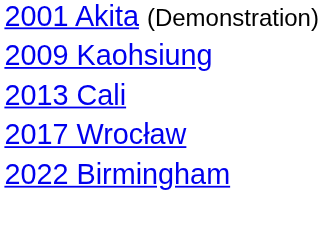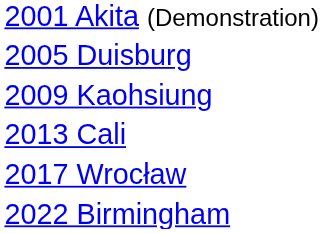 <table>
 <tr>
 <td><a href='#'>2001 Akita</a> <small>(Demonstration)</small></td>
+<td></td>
+<td></td>
+<td></td>
+</tr>
+<tr>
+<td><a href='#'>2005 Duisburg</a></td>
 <td></td>
 <td></td>
 <td></td>
 </tr>
 <tr>
 <td><a href='#'>2009 Kaohsiung</a></td>
 <td></td>
 <td></td>
 <td></td>
 </tr>
 <tr>
 <td><a href='#'>2013 Cali</a></td>
 <td></td>
 <td></td>
 <td></td>
 </tr>
 <tr>
 <td><a href='#'>2017 Wrocław</a></td>
 <td></td>
 <td></td>
 <td></td>
 </tr>
 <tr>
 <td><a href='#'>2022 Birmingham</a></td>
 <td></td>
 <td></td>
 <td></td>
 </tr>
 </table>
